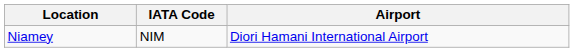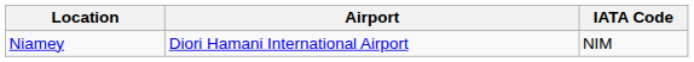 <table class="wikitable">
 <tr>
 <th scope="col" style="width:150px;"><strong>Location</strong></th>
+<th scope="col" style="width:400px;"><strong>Airport</strong></th>
 <th scope="col" style="width:100px;"><strong>IATA Code</strong></th>
-<th scope="col" style="width:400px;"><strong>Airport</strong></th>
 </tr>
 <tr>
 <td><a href='#'>Niamey</a></td>
+<td><a href='#'>Diori Hamani International Airport</a></td>
 <td>NIM</td>
-<td><a href='#'>Diori Hamani International Airport</a></td>
 </tr>
 </table>
